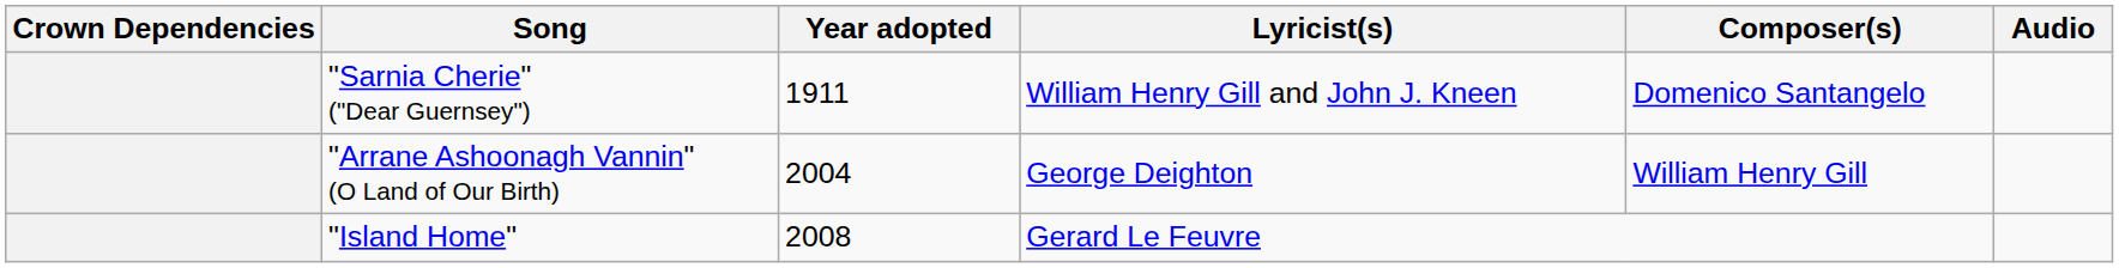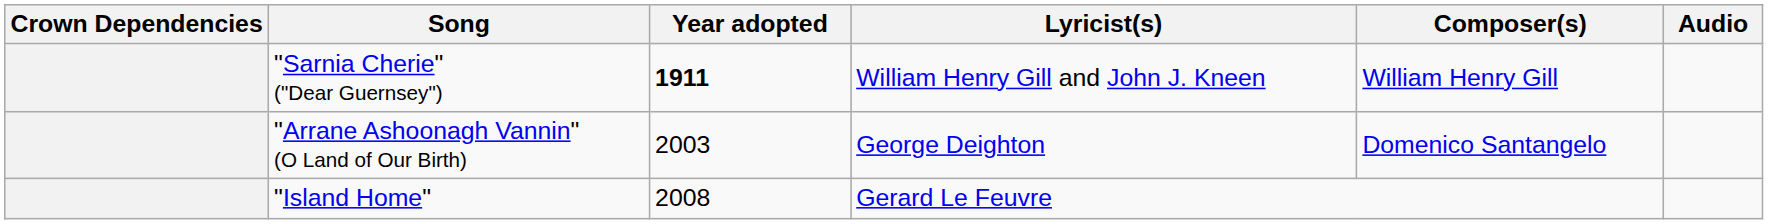 <table class="wikitable sortable plainrowheaders">
 <tr>
 <th scope="col" style="width:15%;">Crown Dependencies</th>
 <th scope="col">Song</th>
 <th scope="col">Year adopted</th>
 <th scope="col">Lyricist(s)</th>
 <th scope="col">Composer(s)</th>
 <th scope="col">Audio</th>
 </tr>
 <tr>
 <th scope="row"></th>
 <td>"<a href='#'>Sarnia Cherie</a>"<br><small>("Dear Guernsey")</small></td>
-<td>1911</td>
+<td><strong>1911</strong></td>
 <td><a href='#'>William Henry Gill</a> and <a href='#'>John J. Kneen</a></td>
-<td><a href='#'>Domenico Santangelo</a></td>
+<td><a href='#'>William Henry Gill</a></td>
 <td></td>
 </tr>
 <tr>
 <th scope="row"></th>
 <td>"<a href='#'>Arrane Ashoonagh Vannin</a>"<br><small>(O Land of Our Birth)</small></td>
-<td>2004</td>
+<td>2003</td>
 <td><a href='#'>George Deighton</a></td>
-<td><a href='#'>William Henry Gill</a></td>
+<td><a href='#'>Domenico Santangelo</a></td>
 <td></td>
 </tr>
 <tr>
 <th scope="row"></th>
 <td>"<a href='#'>Island Home</a>"</td>
 <td>2008</td>
 <td colspan="2"><a href='#'>Gerard Le Feuvre</a></td>
 <td></td>
 </tr>
 </table>
